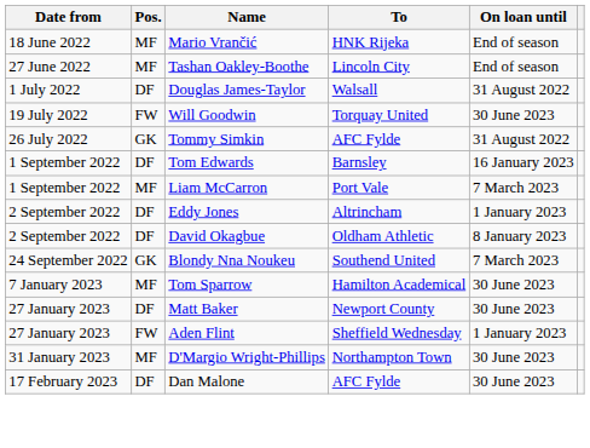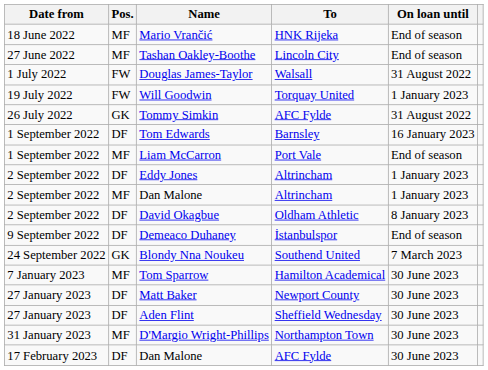 <table class="wikitable">
 <tr>
 <th>Date from</th>
 <th>Pos.</th>
 <th>Name</th>
 <th>To</th>
 <th>On loan until</th>
 <th></th>
 </tr>
 <tr>
 <td>18 June 2022</td>
 <td>MF</td>
 <td> <a href='#'>Mario Vrančić</a></td>
 <td> <a href='#'>HNK Rijeka</a></td>
 <td>End of season</td>
 <td></td>
 </tr>
 <tr>
 <td>27 June 2022</td>
 <td>MF</td>
 <td> <a href='#'>Tashan Oakley-Boothe</a></td>
 <td> <a href='#'>Lincoln City</a></td>
 <td>End of season</td>
 <td></td>
 </tr>
 <tr>
 <td>1 July 2022</td>
-<td>DF</td>
+<td>FW</td>
 <td> <a href='#'>Douglas James-Taylor</a></td>
 <td> <a href='#'>Walsall</a></td>
 <td>31 August 2022</td>
 <td></td>
 </tr>
 <tr>
 <td>19 July 2022</td>
 <td>FW</td>
 <td> <a href='#'>Will Goodwin</a></td>
 <td> <a href='#'>Torquay United</a></td>
-<td>30 June 2023</td>
+<td>1 January 2023</td>
 <td></td>
 </tr>
 <tr>
 <td>26 July 2022</td>
 <td>GK</td>
 <td> <a href='#'>Tommy Simkin</a></td>
 <td> <a href='#'>AFC Fylde</a></td>
 <td>31 August 2022</td>
 <td></td>
 </tr>
 <tr>
 <td>1 September 2022</td>
 <td>DF</td>
 <td> <a href='#'>Tom Edwards</a></td>
 <td> <a href='#'>Barnsley</a></td>
 <td>16 January 2023</td>
 <td></td>
 </tr>
 <tr>
 <td>1 September 2022</td>
 <td>MF</td>
 <td> <a href='#'>Liam McCarron</a></td>
 <td> <a href='#'>Port Vale</a></td>
-<td>7 March 2023</td>
+<td>End of season</td>
 <td></td>
 </tr>
 <tr>
 <td>2 September 2022</td>
 <td>DF</td>
 <td> <a href='#'>Eddy Jones</a></td>
 <td> <a href='#'>Altrincham</a></td>
 <td>1 January 2023</td>
 <td></td>
 </tr>
 <tr>
 <td>2 September 2022</td>
+<td>MF</td>
+<td> Dan Malone</td>
+<td> <a href='#'>Altrincham</a></td>
+<td>1 January 2023</td>
+<td></td>
+</tr>
+<tr>
+<td>2 September 2022</td>
 <td>DF</td>
 <td> <a href='#'>David Okagbue</a></td>
 <td> <a href='#'>Oldham Athletic</a></td>
 <td>8 January 2023</td>
+<td></td>
+</tr>
+<tr>
+<td>9 September 2022</td>
+<td>DF</td>
+<td> <a href='#'>Demeaco Duhaney</a></td>
+<td> <a href='#'>İstanbulspor</a></td>
+<td>End of season</td>
 <td></td>
 </tr>
 <tr>
 <td>24 September 2022</td>
 <td>GK</td>
 <td> <a href='#'>Blondy Nna Noukeu</a></td>
 <td> <a href='#'>Southend United</a></td>
 <td>7 March 2023</td>
 <td></td>
 </tr>
 <tr>
 <td>7 January 2023</td>
 <td>MF</td>
 <td> <a href='#'>Tom Sparrow</a></td>
 <td> <a href='#'>Hamilton Academical</a></td>
 <td>30 June 2023</td>
 <td></td>
 </tr>
 <tr>
 <td>27 January 2023</td>
 <td>DF</td>
 <td> <a href='#'>Matt Baker</a></td>
 <td> <a href='#'>Newport County</a></td>
 <td>30 June 2023</td>
 <td></td>
 </tr>
 <tr>
 <td>27 January 2023</td>
-<td>FW</td>
+<td>DF</td>
 <td> <a href='#'>Aden Flint</a></td>
 <td> <a href='#'>Sheffield Wednesday</a></td>
-<td>1 January 2023</td>
+<td>30 June 2023</td>
 <td></td>
 </tr>
 <tr>
 <td>31 January 2023</td>
 <td>MF</td>
 <td> <a href='#'>D'Margio Wright-Phillips</a></td>
 <td> <a href='#'>Northampton Town</a></td>
 <td>30 June 2023</td>
 <td></td>
 </tr>
 <tr>
 <td>17 February 2023</td>
 <td>DF</td>
 <td> Dan Malone</td>
 <td> <a href='#'>AFC Fylde</a></td>
 <td>30 June 2023</td>
 <td></td>
 </tr>
 </table>
